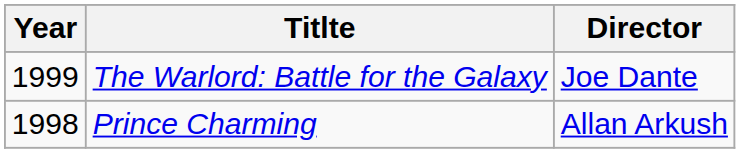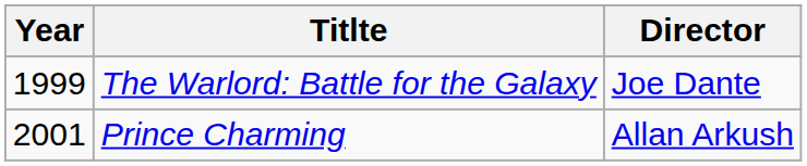 <table class="wikitable">
 <tr>
 <th>Year</th>
 <th>Titlte</th>
 <th>Director</th>
 </tr>
 <tr>
 <td>1999</td>
 <td><em><a href='#'>The Warlord: Battle for the Galaxy</a></em></td>
 <td><a href='#'>Joe Dante</a></td>
 </tr>
 <tr>
-<td>1998</td>
+<td>2001</td>
 <td><em><a href='#'>Prince Charming</a></em></td>
 <td><a href='#'>Allan Arkush</a></td>
 </tr>
 </table>
